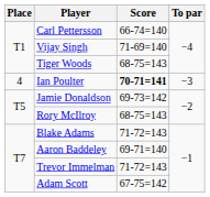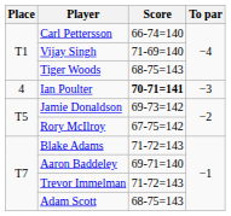 <table class="wikitable">
 <tr>
 <th>Place</th>
 <th>Player</th>
 <th>Score</th>
 <th>To par</th>
 </tr>
 <tr>
 <td rowspan="3" style="text-align:center;">T1</td>
 <td> <a href='#'>Carl Pettersson</a></td>
 <td style="text-align:center;">66-74=140</td>
 <td rowspan="3" style="text-align:center;">−4</td>
 </tr>
 <tr>
 <td> <a href='#'>Vijay Singh</a></td>
 <td style="text-align:center;">71-69=140</td>
 </tr>
 <tr>
 <td> <a href='#'>Tiger Woods</a></td>
 <td style="text-align:center;">68-75=143</td>
 </tr>
 <tr>
 <td style="text-align:center;">4</td>
 <td> <a href='#'>Ian Poulter</a></td>
 <td style="text-align:center;"><strong>70-71=141</strong></td>
 <td style="text-align:center;">−3</td>
 </tr>
 <tr>
 <td rowspan="2" style="text-align:center;">T5</td>
 <td> <a href='#'>Jamie Donaldson</a></td>
 <td style="text-align:center;">69-73=142</td>
 <td rowspan="2" style="text-align:center;">−2</td>
 </tr>
 <tr>
 <td> <a href='#'>Rory McIlroy</a></td>
-<td style="text-align:center;">68-75=143</td>
+<td style="text-align:center;">67-75=142</td>
 </tr>
 <tr>
 <td rowspan="4" style="text-align:center;">T7</td>
 <td> <a href='#'>Blake Adams</a></td>
 <td style="text-align:center;">71-72=143</td>
 <td rowspan="4" style="text-align:center;">−1</td>
 </tr>
 <tr>
 <td> <a href='#'>Aaron Baddeley</a></td>
 <td style="text-align:center;">69-71=140</td>
 </tr>
 <tr>
 <td> <a href='#'>Trevor Immelman</a></td>
 <td style="text-align:center;">71-72=143</td>
 </tr>
 <tr>
 <td> <a href='#'>Adam Scott</a></td>
-<td style="text-align:center;">67-75=142</td>
+<td style="text-align:center;">68-75=143</td>
 </tr>
 </table>
